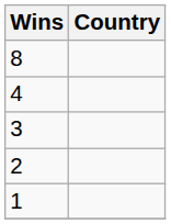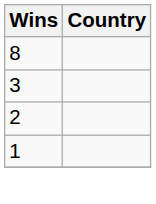 <table class="wikitable">
 <tr>
 <th>Wins</th>
 <th>Country</th>
 </tr>
 <tr>
 <td>8</td>
-<td></td>
-</tr>
-<tr>
-<td>4</td>
 <td></td>
 </tr>
 <tr>
 <td>3</td>
 <td><br></td>
 </tr>
 <tr>
 <td>2</td>
 <td></td>
 </tr>
 <tr>
 <td>1</td>
 <td><br></td>
 </tr>
 <tr>
 </tr>
 </table>
